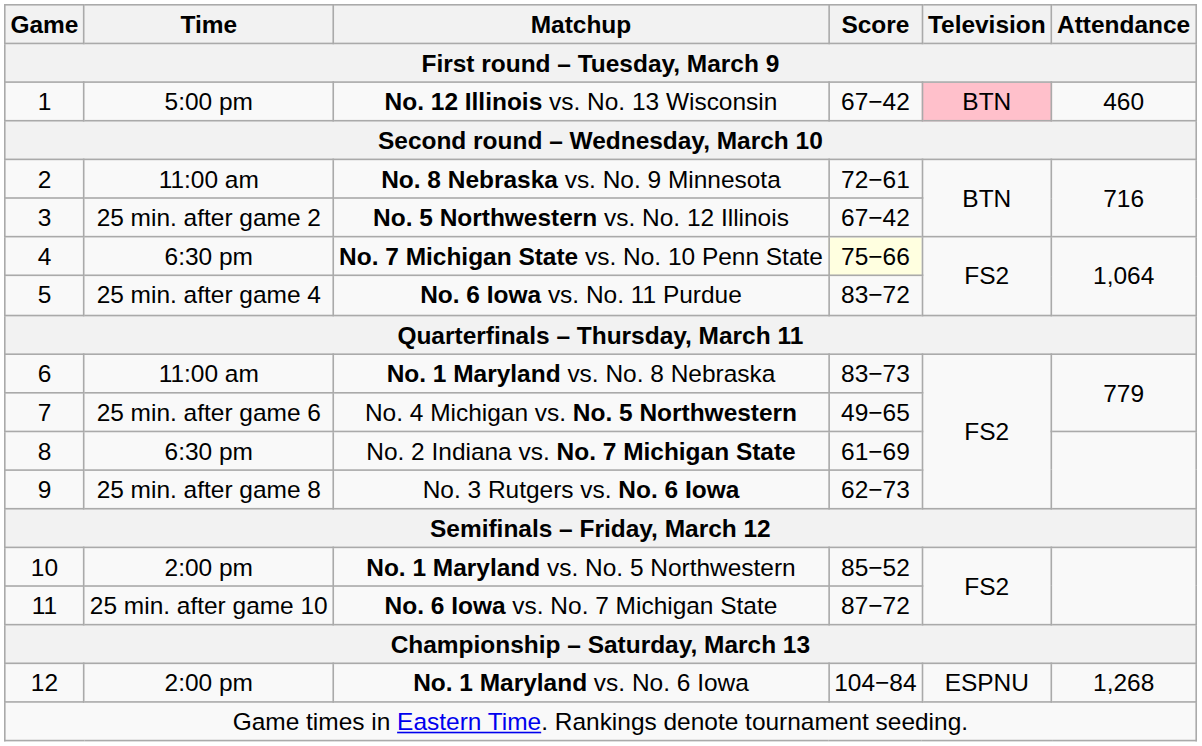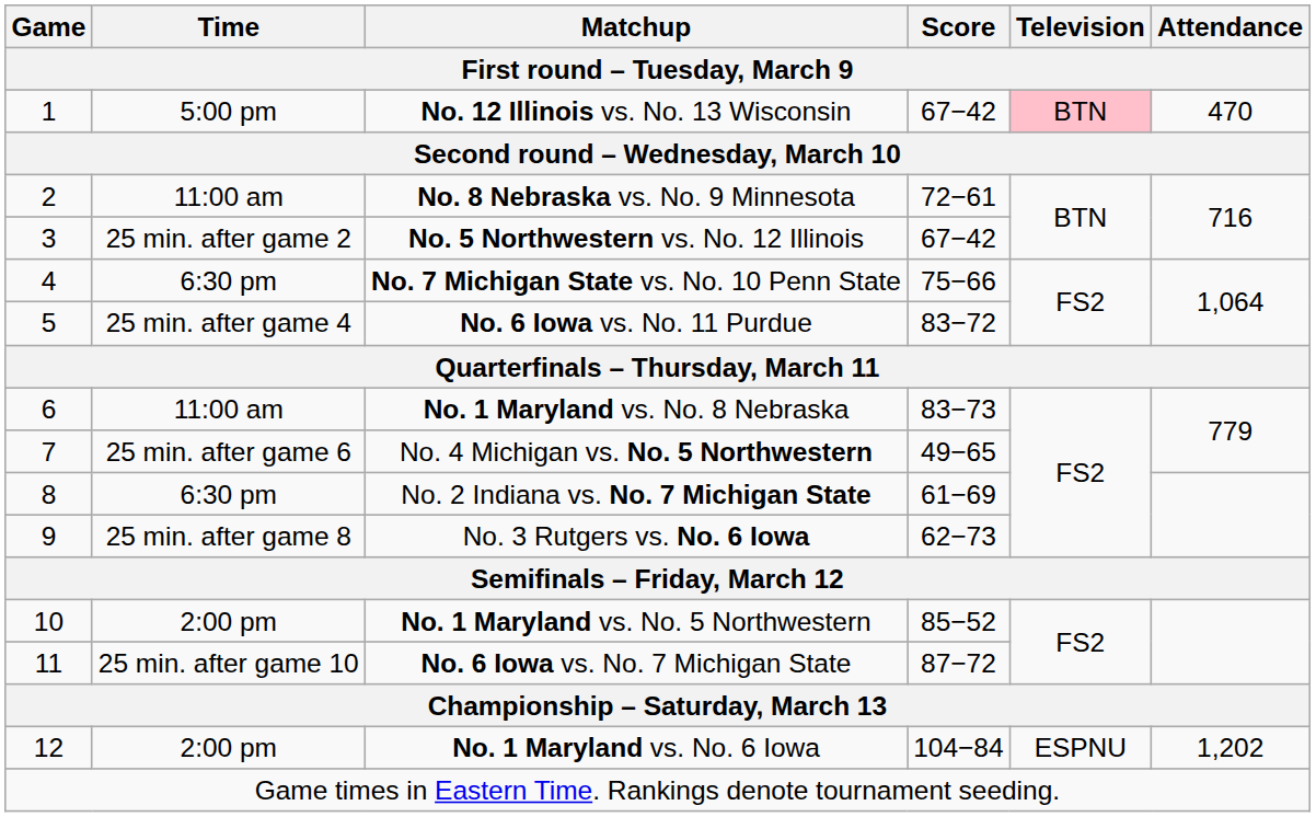 <table class="wikitable" style="font-size: 95%; text-align:center">
 <tr>
 <th>Game</th>
 <th>Time</th>
 <th>Matchup</th>
 <th>Score</th>
 <th>Television</th>
 <th>Attendance</th>
 </tr>
 <tr>
 <th colspan=6>First round – Tuesday, March 9</th>
 </tr>
 <tr>
 <td>1</td>
 <td>5:00 pm</td>
 <td><strong>No. 12 Illinois</strong> vs. No. 13 Wisconsin</td>
 <td>67−42</td>
 <td style="background: pink;">BTN</td>
-<td>460</td>
+<td>470</td>
 </tr>
 <tr>
 <th colspan=6>Second round – Wednesday, March 10</th>
 </tr>
 <tr>
 <td>2</td>
 <td>11:00 am</td>
 <td><strong>No. 8 Nebraska</strong> vs. No. 9 Minnesota</td>
 <td>72−61</td>
 <td rowspan=2>BTN</td>
 <td rowspan=2>716</td>
 </tr>
 <tr>
 <td>3</td>
 <td>25 min. after game 2</td>
 <td><strong>No. 5 Northwestern</strong> vs. No. 12 Illinois</td>
 <td>67−42</td>
 </tr>
 <tr>
 <td>4</td>
 <td>6:30 pm</td>
 <td><strong>No. 7 Michigan State</strong> vs. No. 10 Penn State</td>
-<td style="background: lightyellow;">75−66</td>
+<td>75−66</td>
 <td rowspan=2>FS2</td>
 <td rowspan=2>1,064</td>
 </tr>
 <tr>
 <td>5</td>
 <td>25 min. after game 4</td>
 <td><strong>No. 6 Iowa</strong> vs. No. 11 Purdue</td>
 <td>83−72</td>
 </tr>
 <tr>
 <th colspan=6>Quarterfinals – Thursday, March 11</th>
 </tr>
 <tr>
 <td>6</td>
 <td>11:00 am</td>
 <td><strong>No. 1 Maryland</strong> vs. No. 8 Nebraska</td>
 <td>83−73</td>
 <td rowspan=4>FS2</td>
 <td rowspan=2>779</td>
 </tr>
 <tr>
 <td>7</td>
 <td>25 min. after game 6</td>
 <td>No. 4 Michigan vs. <strong>No. 5 Northwestern</strong></td>
 <td>49−65</td>
 </tr>
 <tr>
 <td>8</td>
 <td>6:30 pm</td>
 <td>No. 2 Indiana vs. <strong>No. 7 Michigan State</strong></td>
 <td>61−69</td>
 <td rowspan=2></td>
 </tr>
 <tr>
 <td>9</td>
 <td>25 min. after game 8</td>
 <td>No. 3 Rutgers vs. <strong>No. 6 Iowa</strong></td>
 <td>62−73</td>
 </tr>
 <tr>
 <th colspan=6>Semifinals – Friday, March 12</th>
 </tr>
 <tr>
 <td>10</td>
 <td>2:00 pm</td>
 <td><strong>No. 1 Maryland</strong> vs. No. 5 Northwestern</td>
 <td>85−52</td>
 <td rowspan=2>FS2</td>
 <td rowspan=2></td>
 </tr>
 <tr>
 <td>11</td>
 <td>25 min. after game 10</td>
 <td><strong>No. 6 Iowa</strong> vs.  No. 7 Michigan State</td>
 <td>87−72</td>
 </tr>
 <tr>
 <th colspan=6>Championship – Saturday, March 13</th>
 </tr>
 <tr>
 <td>12</td>
 <td>2:00 pm</td>
 <td><strong>No. 1 Maryland</strong> vs. No. 6 Iowa</td>
 <td>104−84</td>
 <td>ESPNU</td>
-<td>1,268</td>
+<td>1,202</td>
 </tr>
 <tr>
 <td colspan=6>Game times in <a href='#'>Eastern Time</a>. Rankings denote tournament seeding.</td>
 </tr>
 </table>
